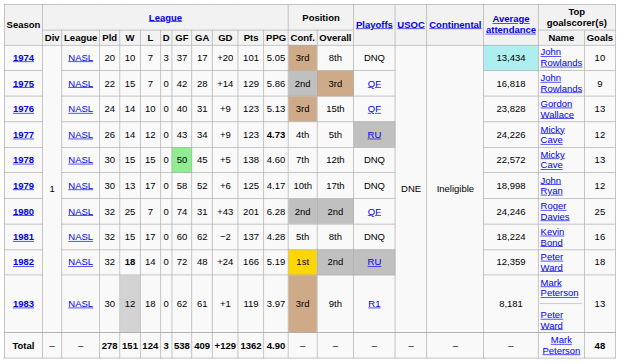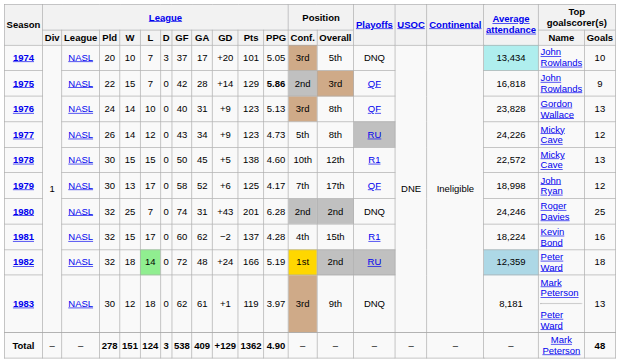 <table class="wikitable" style="font-size:90%; text-align:center;">
 <tr style="background:#f0f6ff;">
 <th rowspan=2>Season</th>
 <th colspan=11><a href='#'>League</a></th>
 <th colspan=2>Position</th>
 <th rowspan=2><a href='#'>Playoffs</a></th>
 <th rowspan=2><a href='#'>USOC</a></th>
 <th rowspan=2 colspan=2><a href='#'>Continental</a></th>
 <th rowspan=2><a href='#'>Average attendance</a></th>
 <th colspan=2>Top goalscorer(s)</th>
 </tr>
 <tr>
 <th>Div</th>
 <th>League</th>
 <th>Pld</th>
 <th>W</th>
 <th>L</th>
 <th>D</th>
 <th>GF</th>
 <th>GA</th>
 <th>GD</th>
 <th>Pts</th>
 <th>PPG</th>
 <th>Conf.</th>
 <th>Overall</th>
 <th>Name</th>
 <th>Goals</th>
 </tr>
 <tr>
 <td><strong><a href='#'>1974</a></strong></td>
 <td rowspan=10>1</td>
 <td><a href='#'>NASL</a></td>
 <td>20</td>
 <td>10</td>
 <td>7</td>
 <td>3</td>
 <td>37</td>
 <td>17</td>
 <td>+20</td>
 <td>101</td>
 <td>5.05</td>
 <td bgcolor=CFAA88>3rd</td>
-<td>8th</td>
+<td>5th</td>
 <td>DNQ</td>
 <td rowspan=10>DNE</td>
 <td colspan=2 rowspan=10>Ineligible</td>
 <td style="background: paleturquoise;">13,434</td>
 <td align="left"> <a href='#'>John Rowlands</a></td>
 <td>10</td>
 </tr>
 <tr>
 <td><strong><a href='#'>1975</a></strong></td>
 <td><a href='#'>NASL</a></td>
 <td>22</td>
 <td>15</td>
 <td>7</td>
 <td>0</td>
 <td>42</td>
 <td>28</td>
 <td>+14</td>
 <td>129</td>
-<td>5.86</td>
+<td><strong>5.86</strong></td>
 <td bgcolor=silver>2nd</td>
 <td bgcolor=CFAA88>3rd</td>
 <td><a href='#'>QF</a></td>
 <td>16,818</td>
 <td align="left"> <a href='#'>John Rowlands</a></td>
 <td>9</td>
 </tr>
 <tr>
 <td><strong><a href='#'>1976</a></strong></td>
 <td><a href='#'>NASL</a></td>
 <td>24</td>
 <td>14</td>
 <td>10</td>
 <td>0</td>
 <td>40</td>
 <td>31</td>
 <td>+9</td>
 <td>123</td>
 <td>5.13</td>
 <td bgcolor=CFAA88>3rd</td>
-<td>15th</td>
+<td>8th</td>
 <td><a href='#'>QF</a></td>
 <td>23,828</td>
 <td align="left"> <a href='#'>Gordon Wallace</a></td>
 <td>13</td>
 </tr>
 <tr>
 <td><strong><a href='#'>1977</a></strong></td>
 <td><a href='#'>NASL</a></td>
 <td>26</td>
 <td>14</td>
 <td>12</td>
 <td>0</td>
 <td>43</td>
 <td>34</td>
 <td>+9</td>
 <td>123</td>
-<td><strong>4.73</strong></td>
-<td>4th</td>
+<td>4.73</td>
 <td>5th</td>
+<td>8th</td>
 <td bgcolor=silver><a href='#'>RU</a></td>
 <td>24,226</td>
 <td align="left"> <a href='#'>Micky Cave</a></td>
 <td>12</td>
 </tr>
 <tr>
 <td><strong><a href='#'>1978</a></strong></td>
 <td><a href='#'>NASL</a></td>
 <td>30</td>
 <td>15</td>
 <td>15</td>
 <td>0</td>
-<td style="background: lightgreen;">50</td>
+<td>50</td>
 <td>45</td>
 <td>+5</td>
 <td>138</td>
 <td>4.60</td>
-<td>7th</td>
+<td>10th</td>
 <td>12th</td>
-<td>DNQ</td>
+<td><a href='#'>R1</a></td>
 <td>22,572</td>
 <td align="left"> <a href='#'>Micky Cave</a></td>
 <td>13</td>
 </tr>
 <tr>
 <td><strong><a href='#'>1979</a></strong></td>
 <td><a href='#'>NASL</a></td>
 <td>30</td>
 <td>13</td>
 <td>17</td>
 <td>0</td>
 <td>58</td>
 <td>52</td>
 <td>+6</td>
 <td>125</td>
 <td>4.17</td>
-<td>10th</td>
+<td>7th</td>
 <td>17th</td>
-<td>DNQ</td>
+<td><a href='#'>QF</a></td>
 <td>18,998</td>
 <td align="left"> <a href='#'>John Ryan</a></td>
 <td>12</td>
 </tr>
 <tr>
 <td><strong><a href='#'>1980</a></strong></td>
 <td><a href='#'>NASL</a></td>
 <td>32</td>
 <td>25</td>
 <td>7</td>
 <td>0</td>
 <td>74</td>
 <td>31</td>
 <td>+43</td>
 <td>201</td>
 <td>6.28</td>
 <td bgcolor=silver>2nd</td>
 <td bgcolor=silver>2nd</td>
-<td><a href='#'>QF</a></td>
+<td>DNQ</td>
 <td>24,246</td>
 <td align="left"> <a href='#'>Roger Davies</a></td>
 <td>25</td>
 </tr>
 <tr>
 <td><strong><a href='#'>1981</a></strong></td>
 <td><a href='#'>NASL</a></td>
 <td>32</td>
 <td>15</td>
 <td>17</td>
 <td>0</td>
 <td>60</td>
 <td>62</td>
 <td>−2</td>
 <td>137</td>
 <td>4.28</td>
-<td>5th</td>
-<td>8th</td>
-<td>DNQ</td>
+<td>4th</td>
+<td>15th</td>
+<td><a href='#'>R1</a></td>
 <td>18,224</td>
 <td align="left"> <a href='#'>Kevin Bond</a></td>
 <td>16</td>
 </tr>
 <tr>
 <td><strong><a href='#'>1982</a></strong></td>
 <td><a href='#'>NASL</a></td>
 <td>32</td>
-<td><strong>18</strong></td>
-<td>14</td>
+<td>18</td>
+<td style="background: lightgreen;">14</td>
 <td>0</td>
 <td>72</td>
 <td>48</td>
 <td>+24</td>
 <td>166</td>
 <td>5.19</td>
 <td bgcolor=gold>1st</td>
 <td bgcolor=silver>2nd</td>
 <td bgcolor=silver><a href='#'>RU</a></td>
-<td>12,359</td>
+<td style="background: lightblue;">12,359</td>
 <td align="left"> <a href='#'>Peter Ward</a></td>
 <td>18</td>
 </tr>
 <tr>
 <td><strong><a href='#'>1983</a></strong></td>
 <td><a href='#'>NASL</a></td>
 <td>30</td>
-<td style="background: lightgrey;">12</td>
+<td>12</td>
 <td>18</td>
 <td>0</td>
 <td>62</td>
 <td>61</td>
 <td>+1</td>
 <td>119</td>
 <td>3.97</td>
 <td bgcolor=CFAA88>3rd</td>
 <td>9th</td>
-<td><a href='#'>R1</a></td>
+<td>DNQ</td>
 <td>8,181</td>
 <td align="left"> <a href='#'>Mark Peterson</a><hr> <a href='#'>Peter Ward</a></td>
 <td>13</td>
 </tr>
 <tr>
 </tr>
 <tr>
 <td><strong>Total</strong></td>
 <td>–</td>
 <td>–</td>
 <td><strong>278</strong></td>
 <td><strong>151</strong></td>
 <td><strong>124</strong></td>
 <td><strong>3</strong></td>
 <td><strong>538</strong></td>
 <td><strong>409</strong></td>
 <td><strong>+129</strong></td>
 <td><strong>1362</strong></td>
 <td><strong>4.90</strong></td>
 <td>–</td>
 <td>–</td>
 <td>–</td>
 <td>–</td>
 <td colspan="2">–</td>
 <td>–</td>
 <td align="center"> <a href='#'>Mark Peterson</a></td>
 <td><strong>48</strong></td>
 </tr>
 </table>
